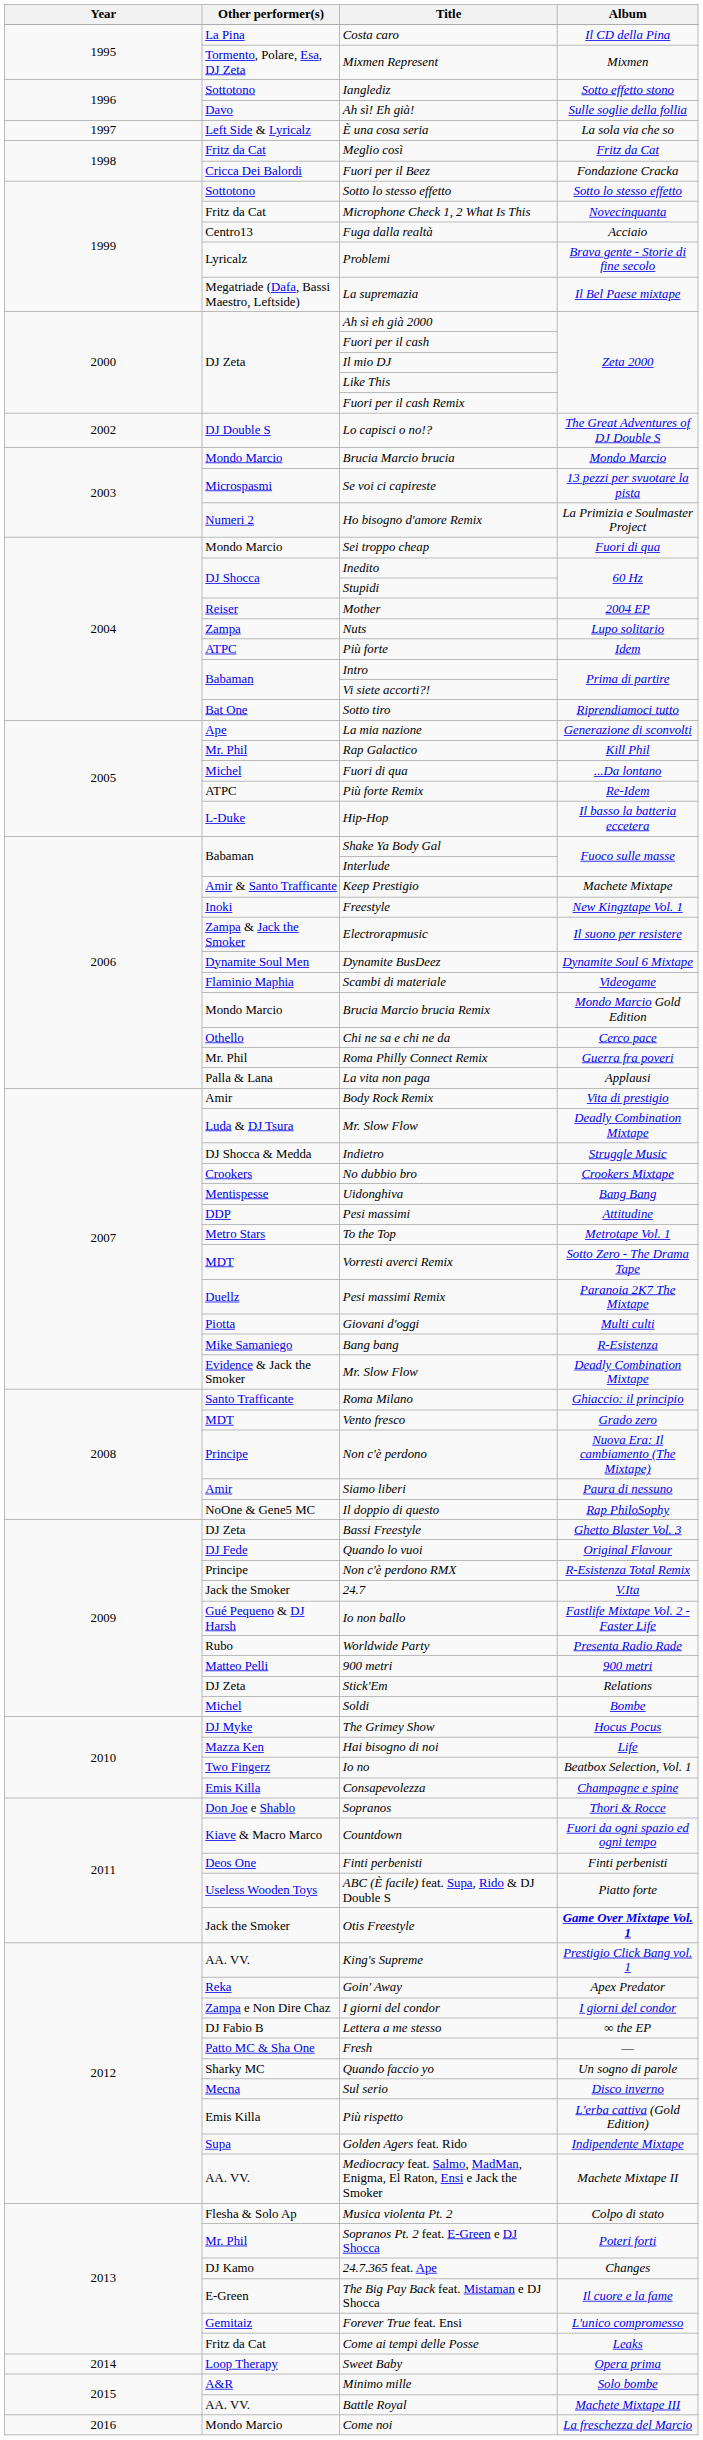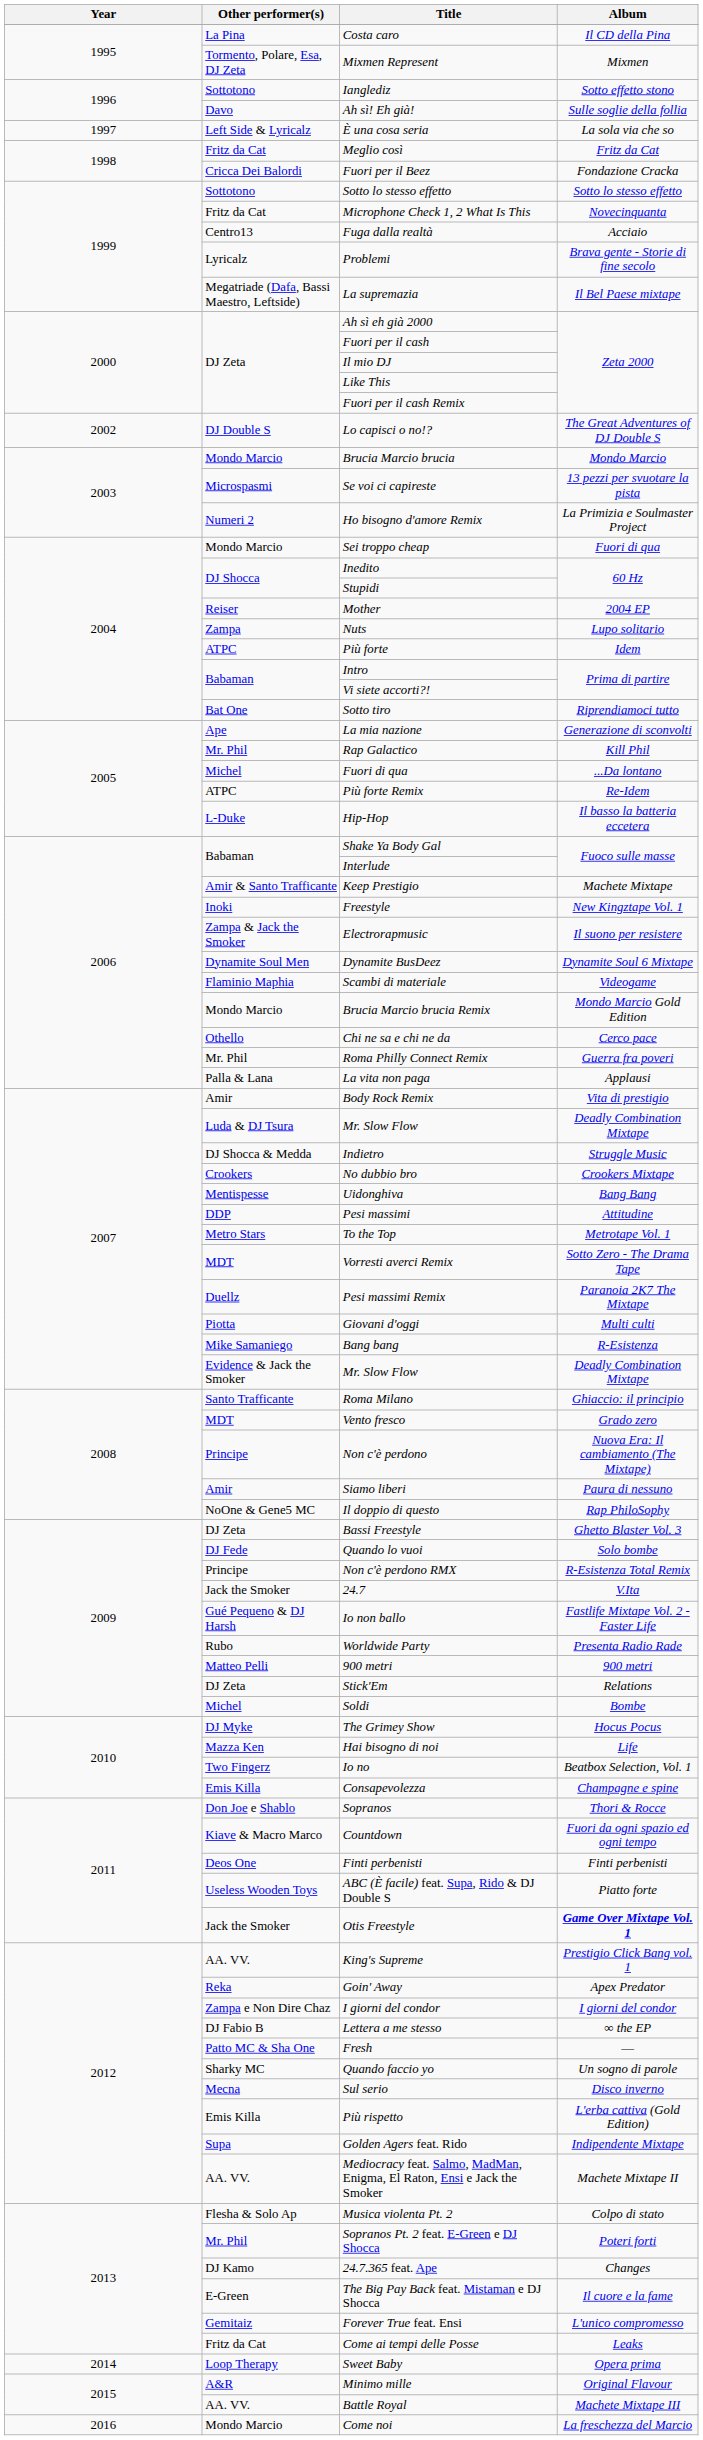 <table class="wikitable plainrowheaders" style="text-align:center;">
 <tr>
 <th scope="col" style="width:15em;">Year</th>
 <th scope="col">Other performer(s)</th>
 <th scope="col">Title</th>
 <th scope="col">Album</th>
 </tr>
 <tr>
 </tr>
 <tr>
 <td rowspan="2">1995</td>
 <td align="left"><a href='#'>La Pina</a></td>
 <td align="left"><em>Costa caro</em></td>
 <td><em><a href='#'>Il CD della Pina</a></em></td>
 </tr>
 <tr>
 <td align="left"><a href='#'>Tormento</a>, Polare, <a href='#'>Esa</a>, <a href='#'>DJ Zeta</a></td>
 <td align="left"><em>Mixmen Represent</em></td>
 <td><em>Mixmen</em></td>
 </tr>
 <tr>
 <td rowspan="2">1996</td>
 <td align="left"><a href='#'>Sottotono</a></td>
 <td align="left"><em>Ianglediz</em></td>
 <td><em><a href='#'>Sotto effetto stono</a></em></td>
 </tr>
 <tr>
 <td align="left"><a href='#'>Davo</a></td>
 <td align="left"><em>Ah sì! Eh già!</em></td>
 <td><em><a href='#'>Sulle soglie della follia</a></em></td>
 </tr>
 <tr>
 <td>1997</td>
 <td align="left"><a href='#'>Left Side</a> & <a href='#'>Lyricalz</a></td>
 <td align="left"><em>È una cosa seria</em></td>
 <td><em>La sola via che so</em></td>
 </tr>
 <tr>
 <td rowspan="2">1998</td>
 <td align="left"><a href='#'>Fritz da Cat</a></td>
 <td align="left"><em>Meglio così</em></td>
 <td><em><a href='#'>Fritz da Cat</a></em></td>
 </tr>
 <tr>
 <td align="left"><a href='#'>Cricca Dei Balordi</a></td>
 <td align="left"><em>Fuori per il Beez</em></td>
 <td><em>Fondazione Cracka</em></td>
 </tr>
 <tr>
 <td rowspan="5">1999</td>
 <td align="left"><a href='#'>Sottotono</a></td>
 <td align="left"><em>Sotto lo stesso effetto</em></td>
 <td><em><a href='#'>Sotto lo stesso effetto</a></em></td>
 </tr>
 <tr>
 <td align="left">Fritz da Cat</td>
 <td align="left"><em>Microphone Check 1, 2 What Is This</em></td>
 <td><em><a href='#'>Novecinquanta</a></em></td>
 </tr>
 <tr>
 <td align="left">Centro13</td>
 <td align="left"><em>Fuga dalla realtà</em></td>
 <td><em>Acciaio</em></td>
 </tr>
 <tr>
 <td align="left">Lyricalz</td>
 <td align="left"><em>Problemi</em></td>
 <td><em><a href='#'>Brava gente - Storie di fine secolo</a></em></td>
 </tr>
 <tr>
 <td align="left">Megatriade (<a href='#'>Dafa</a>, Bassi Maestro, Leftside)</td>
 <td align="left"><em>La supremazia</em></td>
 <td><em><a href='#'>Il Bel Paese mixtape</a></em></td>
 </tr>
 <tr>
 <td rowspan="5">2000</td>
 <td align="left" rowspan="5">DJ Zeta</td>
 <td align="left"><em>Ah sì eh già 2000</em></td>
 <td rowspan="5"><em><a href='#'>Zeta 2000</a></em></td>
 </tr>
 <tr>
 <td align="left"><em>Fuori per il cash</em></td>
 </tr>
 <tr>
 <td align="left"><em>Il mio DJ</em></td>
 </tr>
 <tr>
 <td align="left"><em>Like This</em></td>
 </tr>
 <tr>
 <td align="left"><em>Fuori per il cash Remix</em></td>
 </tr>
 <tr>
 <td>2002</td>
 <td align="left"><a href='#'>DJ Double S</a></td>
 <td align="left"><em>Lo capisci o no!?</em></td>
 <td><em><a href='#'>The Great Adventures of DJ Double S</a></em></td>
 </tr>
 <tr>
 <td rowspan="3">2003</td>
 <td align="left"><a href='#'>Mondo Marcio</a></td>
 <td align="left"><em>Brucia Marcio brucia</em></td>
 <td><em><a href='#'>Mondo Marcio</a></em></td>
 </tr>
 <tr>
 <td align="left"><a href='#'>Microspasmi</a></td>
 <td align="left"><em>Se voi ci capireste</em></td>
 <td><em><a href='#'>13 pezzi per svuotare la pista</a></em></td>
 </tr>
 <tr>
 <td align="left"><a href='#'>Numeri 2</a></td>
 <td align="left"><em>Ho bisogno d'amore Remix</em></td>
 <td><em>La Primizia e Soulmaster Project</em></td>
 </tr>
 <tr>
 <td rowspan="9">2004</td>
 <td align="left">Mondo Marcio</td>
 <td align="left"><em>Sei troppo cheap</em></td>
 <td><em><a href='#'>Fuori di qua</a></em></td>
 </tr>
 <tr>
 <td align="left" rowspan="2"><a href='#'>DJ Shocca</a></td>
 <td align="left"><em>Inedito</em></td>
 <td rowspan="2"><em><a href='#'>60 Hz</a></em></td>
 </tr>
 <tr>
 <td align="left"><em>Stupidi</em></td>
 </tr>
 <tr>
 <td align="left"><a href='#'>Reiser</a></td>
 <td align="left"><em>Mother</em></td>
 <td><em><a href='#'>2004 EP</a></em></td>
 </tr>
 <tr>
 <td align="left"><a href='#'>Zampa</a></td>
 <td align="left"><em>Nuts</em></td>
 <td><em><a href='#'>Lupo solitario</a></em></td>
 </tr>
 <tr>
 <td align="left"><a href='#'>ATPC</a></td>
 <td align="left"><em>Più forte</em></td>
 <td><em><a href='#'>Idem</a></em></td>
 </tr>
 <tr>
 <td align="left" rowspan="2"><a href='#'>Babaman</a></td>
 <td align="left"><em>Intro</em></td>
 <td rowspan="2"><em><a href='#'>Prima di partire</a></em></td>
 </tr>
 <tr>
 <td align="left"><em>Vi siete accorti?!</em></td>
 </tr>
 <tr>
 <td align="left"><a href='#'>Bat One</a></td>
 <td align="left"><em>Sotto tiro</em></td>
 <td><em><a href='#'>Riprendiamoci tutto</a></em></td>
 </tr>
 <tr>
 <td rowspan="5">2005</td>
 <td align="left"><a href='#'>Ape</a></td>
 <td align="left"><em>La mia nazione</em></td>
 <td><em><a href='#'>Generazione di sconvolti</a></em></td>
 </tr>
 <tr>
 <td align="left"><a href='#'>Mr. Phil</a></td>
 <td align="left"><em>Rap Galactico</em></td>
 <td><em><a href='#'>Kill Phil</a></em></td>
 </tr>
 <tr>
 <td align="left"><a href='#'>Michel</a></td>
 <td align="left"><em>Fuori di qua</em></td>
 <td><em><a href='#'>...Da lontano</a></em></td>
 </tr>
 <tr>
 <td align="left">ATPC</td>
 <td align="left"><em>Più forte Remix</em></td>
 <td><em><a href='#'>Re-Idem</a></em></td>
 </tr>
 <tr>
 <td align="left"><a href='#'>L-Duke</a></td>
 <td align="left"><em>Hip-Hop</em></td>
 <td><em><a href='#'>Il basso la batteria eccetera</a></em></td>
 </tr>
 <tr>
 <td rowspan="11">2006</td>
 <td align="left" rowspan="2">Babaman</td>
 <td align="left"><em>Shake Ya Body Gal</em></td>
 <td rowspan="2"><em><a href='#'>Fuoco sulle masse</a></em></td>
 </tr>
 <tr>
 <td align="left"><em>Interlude</em></td>
 </tr>
 <tr>
 <td align="left"><a href='#'>Amir</a> & <a href='#'>Santo Trafficante</a></td>
 <td align="left"><em>Keep Prestigio</em></td>
 <td><em>Machete Mixtape</em></td>
 </tr>
 <tr>
 <td align="left"><a href='#'>Inoki</a></td>
 <td align="left"><em>Freestyle</em></td>
 <td><em><a href='#'>New Kingztape Vol. 1</a></em></td>
 </tr>
 <tr>
 <td align="left"><a href='#'>Zampa</a> & <a href='#'>Jack the Smoker</a></td>
 <td align="left"><em>Electrorapmusic</em></td>
 <td><em><a href='#'>Il suono per resistere</a></em></td>
 </tr>
 <tr>
 <td align="left"><a href='#'>Dynamite Soul Men</a></td>
 <td align="left"><em>Dynamite BusDeez</em></td>
 <td><em><a href='#'>Dynamite Soul 6 Mixtape</a></em></td>
 </tr>
 <tr>
 <td align="left"><a href='#'>Flaminio Maphia</a></td>
 <td align="left"><em>Scambi di materiale</em></td>
 <td><em><a href='#'>Videogame</a></em></td>
 </tr>
 <tr>
 <td align="left">Mondo Marcio</td>
 <td align="left"><em>Brucia Marcio brucia Remix</em></td>
 <td><em><a href='#'>Mondo Marcio</a> Gold Edition</em></td>
 </tr>
 <tr>
 <td align="left"><a href='#'>Othello</a></td>
 <td align="left"><em>Chi ne sa e chi ne da</em></td>
 <td><em><a href='#'>Cerco pace</a></em></td>
 </tr>
 <tr>
 <td align="left">Mr. Phil</td>
 <td align="left"><em>Roma Philly Connect Remix</em></td>
 <td><em><a href='#'>Guerra fra poveri</a></em></td>
 </tr>
 <tr>
 <td align="left">Palla & Lana</td>
 <td align="left"><em>La vita non paga</em></td>
 <td><em>Applausi</em></td>
 </tr>
 <tr>
 <td rowspan="12">2007</td>
 <td align="left">Amir</td>
 <td align="left"><em>Body Rock Remix</em></td>
 <td><em><a href='#'>Vita di prestigio</a></em></td>
 </tr>
 <tr>
 <td align="left"><a href='#'>Luda</a> & <a href='#'>DJ Tsura</a></td>
 <td align="left"><em>Mr. Slow Flow</em></td>
 <td><em><a href='#'>Deadly Combination Mixtape</a></em></td>
 </tr>
 <tr>
 <td align="left">DJ Shocca & Medda</td>
 <td align="left"><em>Indietro</em></td>
 <td><em><a href='#'>Struggle Music</a></em></td>
 </tr>
 <tr>
 <td align="left"><a href='#'>Crookers</a></td>
 <td align="left"><em>No dubbio bro</em></td>
 <td><em><a href='#'>Crookers Mixtape</a></em></td>
 </tr>
 <tr>
 <td align="left"><a href='#'>Mentispesse</a></td>
 <td align="left"><em>Uidonghiva</em></td>
 <td><em><a href='#'>Bang Bang</a></em></td>
 </tr>
 <tr>
 <td align="left"><a href='#'>DDP</a></td>
 <td align="left"><em>Pesi massimi</em></td>
 <td><em><a href='#'>Attitudine</a></em></td>
 </tr>
 <tr>
 <td align="left"><a href='#'>Metro Stars</a></td>
 <td align="left"><em>To the Top</em></td>
 <td><em><a href='#'>Metrotape Vol. 1</a></em></td>
 </tr>
 <tr>
 <td align="left"><a href='#'>MDT</a></td>
 <td align="left"><em>Vorresti averci Remix</em></td>
 <td><em><a href='#'>Sotto Zero - The Drama Tape</a></em></td>
 </tr>
 <tr>
 <td align="left"><a href='#'>Duellz</a></td>
 <td align="left"><em>Pesi massimi Remix</em></td>
 <td><em><a href='#'>Paranoia 2K7 The Mixtape</a></em></td>
 </tr>
 <tr>
 <td align="left"><a href='#'>Piotta</a></td>
 <td align="left"><em>Giovani d'oggi</em></td>
 <td><em><a href='#'>Multi culti</a></em></td>
 </tr>
 <tr>
 <td align="left"><a href='#'>Mike Samaniego</a></td>
 <td align="left"><em>Bang bang</em></td>
 <td><em><a href='#'>R-Esistenza</a></em></td>
 </tr>
 <tr>
 <td align="left"><a href='#'>Evidence</a> & Jack the Smoker</td>
 <td align="left"><em>Mr. Slow Flow</em></td>
 <td><em><a href='#'>Deadly Combination Mixtape</a></em></td>
 </tr>
 <tr>
 <td rowspan="5">2008</td>
 <td align="left"><a href='#'>Santo Trafficante</a></td>
 <td align="left"><em>Roma Milano</em></td>
 <td><em><a href='#'>Ghiaccio: il principio</a></em></td>
 </tr>
 <tr>
 <td align="left"><a href='#'>MDT</a></td>
 <td align="left"><em>Vento fresco</em></td>
 <td><em><a href='#'>Grado zero</a></em></td>
 </tr>
 <tr>
 <td align="left"><a href='#'>Principe</a></td>
 <td align="left"><em>Non c'è perdono</em></td>
 <td><em><a href='#'>Nuova Era: Il cambiamento (The Mixtape)</a></em></td>
 </tr>
 <tr>
 <td align="left"><a href='#'>Amir</a></td>
 <td align="left"><em>Siamo liberi</em></td>
 <td><em><a href='#'>Paura di nessuno</a></em></td>
 </tr>
 <tr>
 <td align="left">NoOne & Gene5 MC</td>
 <td align="left"><em>Il doppio di questo</em></td>
 <td><em><a href='#'>Rap PhiloSophy</a></em></td>
 </tr>
 <tr>
 <td rowspan="9">2009</td>
 <td align="left">DJ Zeta</td>
 <td align="left"><em>Bassi Freestyle</em></td>
 <td><em><a href='#'>Ghetto Blaster Vol. 3</a></em></td>
 </tr>
 <tr>
 <td align="left"><a href='#'>DJ Fede</a></td>
 <td align="left"><em>Quando lo vuoi</em></td>
-<td><em><a href='#'>Original Flavour</a></em></td>
+<td><em><a href='#'>Solo bombe</a></em></td>
 </tr>
 <tr>
 <td align="left">Principe</td>
 <td align="left"><em>Non c'è perdono RMX</em></td>
 <td><em><a href='#'>R-Esistenza Total Remix</a></em></td>
 </tr>
 <tr>
 <td align="left">Jack the Smoker</td>
 <td align="left"><em>24.7</em></td>
 <td><em><a href='#'>V.Ita</a></em></td>
 </tr>
 <tr>
 <td align="left"><a href='#'>Gué Pequeno</a> & <a href='#'>DJ Harsh</a></td>
 <td align="left"><em>Io non ballo</em></td>
 <td><em><a href='#'>Fastlife Mixtape Vol. 2 - Faster Life</a></em></td>
 </tr>
 <tr>
 <td align="left">Rubo</td>
 <td align="left"><em>Worldwide Party</em></td>
 <td><em><a href='#'>Presenta Radio Rade</a></em></td>
 </tr>
 <tr>
 <td align="left"><a href='#'>Matteo Pelli</a></td>
 <td align="left"><em>900 metri</em></td>
 <td><em><a href='#'>900 metri</a></em></td>
 </tr>
 <tr>
 <td align="left">DJ Zeta</td>
 <td align="left"><em>Stick'Em</em></td>
 <td><em>Relations</em></td>
 </tr>
 <tr>
 <td align="left"><a href='#'>Michel</a></td>
 <td align="left"><em>Soldi</em></td>
 <td><em><a href='#'>Bombe</a></em></td>
 </tr>
 <tr>
 <td rowspan="4">2010</td>
 <td align="left"><a href='#'>DJ Myke</a></td>
 <td align="left"><em>The Grimey Show</em></td>
 <td><em><a href='#'>Hocus Pocus</a></em></td>
 </tr>
 <tr>
 <td align="left"><a href='#'>Mazza Ken</a></td>
 <td align="left"><em>Hai bisogno di noi</em></td>
 <td><em><a href='#'>Life</a></em></td>
 </tr>
 <tr>
 <td align="left"><a href='#'>Two Fingerz</a></td>
 <td align="left"><em>Io no</em></td>
 <td><em>Beatbox Selection, Vol. 1</em></td>
 </tr>
 <tr>
 <td align="left"><a href='#'>Emis Killa</a></td>
 <td align="left"><em>Consapevolezza</em></td>
 <td><em><a href='#'>Champagne e spine</a></em></td>
 </tr>
 <tr>
 <td rowspan="5">2011</td>
 <td align="left"><a href='#'>Don Joe</a> e <a href='#'>Shablo</a></td>
 <td align="left"><em>Sopranos</em></td>
 <td><em><a href='#'>Thori & Rocce</a></em></td>
 </tr>
 <tr>
 <td align="left"><a href='#'>Kiave</a> & Macro Marco</td>
 <td align="left"><em>Countdown</em></td>
 <td><em><a href='#'>Fuori da ogni spazio ed ogni tempo</a></em></td>
 </tr>
 <tr>
 <td align="left"><a href='#'>Deos One</a></td>
 <td align="left"><em>Finti perbenisti</em></td>
 <td><em>Finti perbenisti</em></td>
 </tr>
 <tr>
 <td align="left"><a href='#'>Useless Wooden Toys</a></td>
 <td align="left"><em>ABC (È facile)</em> feat. <a href='#'>Supa</a>, <a href='#'>Rido</a> & DJ Double S</td>
 <td><em>Piatto forte</em></td>
 </tr>
 <tr>
 <td align="left">Jack the Smoker</td>
 <td align="left"><em>Otis Freestyle</em></td>
 <td><strong><em><a href='#'>Game Over Mixtape Vol. 1</a></em></strong></td>
 </tr>
 <tr>
 <td rowspan="10">2012</td>
 <td align="left">AA. VV.</td>
 <td align="left"><em>King's Supreme</em></td>
 <td><em><a href='#'>Prestigio Click Bang vol. 1</a></em></td>
 </tr>
 <tr>
 <td align="left"><a href='#'>Reka</a></td>
 <td align="left"><em>Goin' Away</em></td>
 <td><em>Apex Predator</em></td>
 </tr>
 <tr>
 <td align="left"><a href='#'>Zampa</a> e Non Dire Chaz</td>
 <td align="left"><em>I giorni del condor</em></td>
 <td><em><a href='#'>I giorni del condor</a></em></td>
 </tr>
 <tr>
 <td align="left">DJ Fabio B</td>
 <td align="left"><em>Lettera a me stesso</em></td>
 <td><em>∞ the EP</em></td>
 </tr>
 <tr>
 <td align="left"><a href='#'>Patto MC & Sha One</a></td>
 <td align="left"><em>Fresh</em></td>
 <td>—</td>
 </tr>
 <tr>
 <td align="left">Sharky MC</td>
 <td align="left"><em>Quando faccio yo</em></td>
 <td><em>Un sogno di parole</em></td>
 </tr>
 <tr>
 <td align="left"><a href='#'>Mecna</a></td>
 <td align="left"><em>Sul serio</em></td>
 <td><em><a href='#'>Disco inverno</a></em></td>
 </tr>
 <tr>
 <td align="left">Emis Killa</td>
 <td align="left"><em>Più rispetto</em></td>
 <td><em><a href='#'>L'erba cattiva</a> (Gold Edition)</em></td>
 </tr>
 <tr>
 <td align="left"><a href='#'>Supa</a></td>
 <td align="left"><em>Golden Agers</em> feat. Rido</td>
 <td><em><a href='#'>Indipendente Mixtape</a></em></td>
 </tr>
 <tr>
 <td align="left">AA. VV.</td>
 <td align="left"><em>Mediocracy</em> feat. <a href='#'>Salmo</a>, <a href='#'>MadMan</a>, Enigma, El Raton, <a href='#'>Ensi</a> e Jack the Smoker</td>
 <td><em>Machete Mixtape II</em></td>
 </tr>
 <tr>
 <td rowspan="6">2013</td>
 <td align="left">Flesha & Solo Ap</td>
 <td align="left"><em>Musica violenta Pt. 2</em></td>
 <td><em>Colpo di stato</em></td>
 </tr>
 <tr>
 <td align="left"><a href='#'>Mr. Phil</a></td>
 <td align="left"><em>Sopranos Pt. 2</em> feat. <a href='#'>E-Green</a> e <a href='#'>DJ Shocca</a></td>
 <td><em><a href='#'>Poteri forti</a></em></td>
 </tr>
 <tr>
 <td align="left">DJ Kamo</td>
 <td align="left"><em>24.7.365 </em> feat. <a href='#'>Ape</a></td>
 <td><em>Changes</em></td>
 </tr>
 <tr>
 <td align="left">E-Green</td>
 <td align="left"><em>The Big Pay Back</em> feat. <a href='#'>Mistaman</a> e DJ Shocca</td>
 <td><em><a href='#'>Il cuore e la fame</a></em></td>
 </tr>
 <tr>
 <td align="left"><a href='#'>Gemitaiz</a></td>
 <td align="left"><em>Forever True</em> feat. Ensi</td>
 <td><em><a href='#'>L'unico compromesso</a></em></td>
 </tr>
 <tr>
 <td align="left">Fritz da Cat</td>
 <td align="left"><em>Come ai tempi delle Posse</em></td>
 <td><em><a href='#'>Leaks</a></em></td>
 </tr>
 <tr>
 <td>2014</td>
 <td align="left"><a href='#'>Loop Therapy</a></td>
 <td align="left"><em>Sweet Baby</em></td>
 <td><em><a href='#'>Opera prima</a></em></td>
 </tr>
 <tr>
 <td rowspan="2">2015</td>
 <td align="left"><a href='#'>A&R</a></td>
 <td align="left"><em>Minimo mille</em></td>
-<td><em><a href='#'>Solo bombe</a></em></td>
+<td><em><a href='#'>Original Flavour</a></em></td>
 </tr>
 <tr>
 <td align="left">AA. VV.</td>
 <td align="left"><em>Battle Royal</em></td>
 <td><em><a href='#'>Machete Mixtape III</a></em></td>
 </tr>
 <tr>
 <td>2016</td>
 <td align="left">Mondo Marcio</td>
 <td align="left"><em>Come noi</em></td>
 <td><em><a href='#'>La freschezza del Marcio</a></em></td>
 </tr>
 </table>
